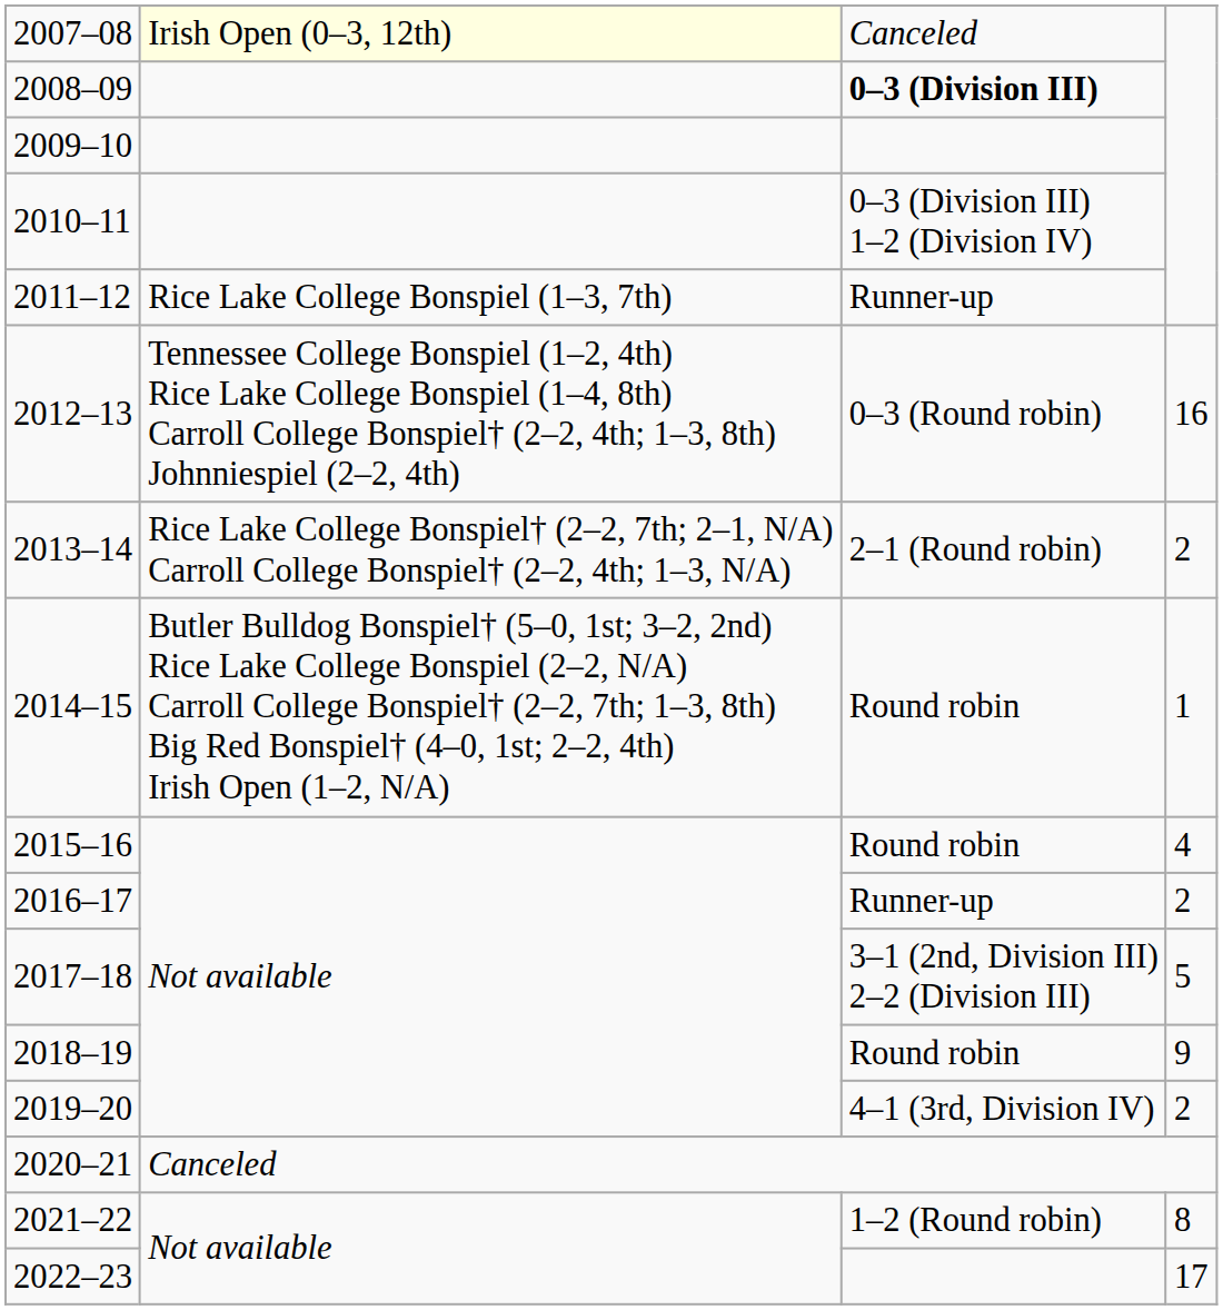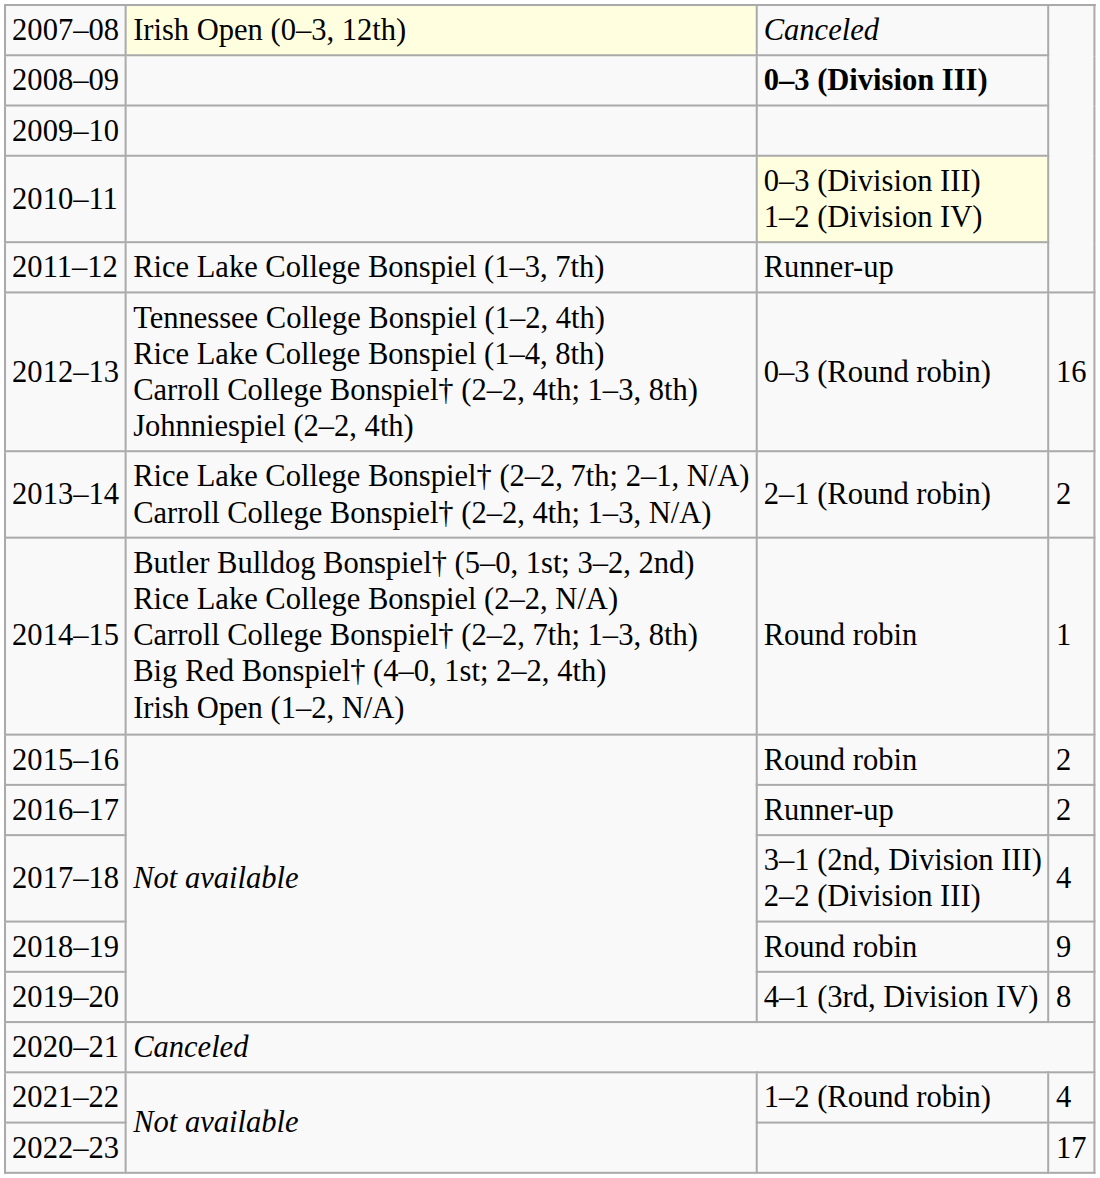 <table class="wikitable" style="font-size: 95%">
 <tr>
 </tr>
 <tr>
 </tr>
 <tr>
 <td>2007–08</td>
 <td style="background: lightyellow;">Irish Open (0–3, 12th)</td>
 <td><em>Canceled</em></td>
 <td rowspan=5></td>
 </tr>
 <tr>
 <td>2008–09</td>
 <td></td>
 <td><strong>0–3 (Division III)</strong></td>
 </tr>
 <tr>
 <td>2009–10</td>
 <td></td>
 <td></td>
 </tr>
 <tr>
 <td>2010–11</td>
 <td></td>
-<td>0–3 (Division III) <br> 1–2 (Division IV)</td>
+<td style="background: lightyellow;">0–3 (Division III) <br> 1–2 (Division IV)</td>
 </tr>
 <tr>
 <td>2011–12</td>
 <td>Rice Lake College Bonspiel (1–3, 7th)</td>
 <td>Runner-up</td>
 </tr>
 <tr>
 <td>2012–13</td>
 <td>Tennessee College Bonspiel (1–2, 4th) <br> Rice Lake College Bonspiel (1–4, 8th) <br> Carroll College Bonspiel† (2–2, 4th; 1–3, 8th) <br> Johnniespiel (2–2, 4th)</td>
 <td>0–3 (Round robin)</td>
 <td>16</td>
 </tr>
 <tr>
 <td>2013–14</td>
 <td>Rice Lake College Bonspiel† (2–2, 7th; 2–1, N/A) <br> Carroll College Bonspiel† (2–2, 4th; 1–3, N/A)</td>
 <td>2–1 (Round robin)</td>
 <td>2</td>
 </tr>
 <tr>
 <td>2014–15</td>
 <td>Butler Bulldog Bonspiel† (5–0, 1st; 3–2, 2nd) <br> Rice Lake College Bonspiel (2–2, N/A) <br> Carroll College Bonspiel† (2–2, 7th; 1–3, 8th) <br>Big Red Bonspiel† (4–0, 1st; 2–2, 4th) <br> Irish Open (1–2, N/A)</td>
 <td>Round robin</td>
 <td>1</td>
 </tr>
 <tr>
 <td>2015–16</td>
 <td rowspan=5><em>Not available</em></td>
 <td>Round robin</td>
-<td>4</td>
+<td>2</td>
 </tr>
 <tr>
 <td>2016–17</td>
 <td>Runner-up</td>
 <td>2</td>
 </tr>
 <tr>
 <td>2017–18</td>
 <td>3–1 (2nd, Division III) <br> 2–2 (Division III)</td>
-<td>5</td>
+<td>4</td>
 </tr>
 <tr>
 <td>2018–19</td>
 <td>Round robin</td>
 <td>9</td>
 </tr>
 <tr>
 <td>2019–20</td>
 <td>4–1 (3rd, Division IV)</td>
-<td>2</td>
+<td>8</td>
 </tr>
 <tr>
 <td>2020–21</td>
 <td colspan=3><em>Canceled</em></td>
 </tr>
 <tr>
 <td>2021–22</td>
 <td rowspan=3><em>Not available</em></td>
 <td>1–2 (Round robin)</td>
-<td>8</td>
+<td>4</td>
 </tr>
 <tr>
 <td>2022–23</td>
 <td></td>
 <td>17</td>
 </tr>
 </table>
